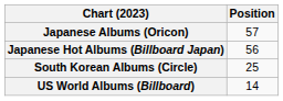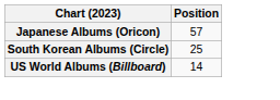 <table class="wikitable sortable plainrowheaders" style="text-align:center">
 <tr>
 <th scope="col">Chart (2023)</th>
 <th scope="col">Position</th>
 </tr>
 <tr>
 <th scope="row">Japanese Albums (Oricon)</th>
 <td>57</td>
 </tr>
 <tr>
-<th scope="row">Japanese Hot Albums (<em>Billboard Japan</em>)</th>
-<td>56</td>
-</tr>
-<tr>
 <th scope="row">South Korean Albums (Circle)</th>
 <td>25</td>
 </tr>
 <tr>
 <th scope="row">US World Albums (<em>Billboard</em>)</th>
 <td>14</td>
 </tr>
 </table>
